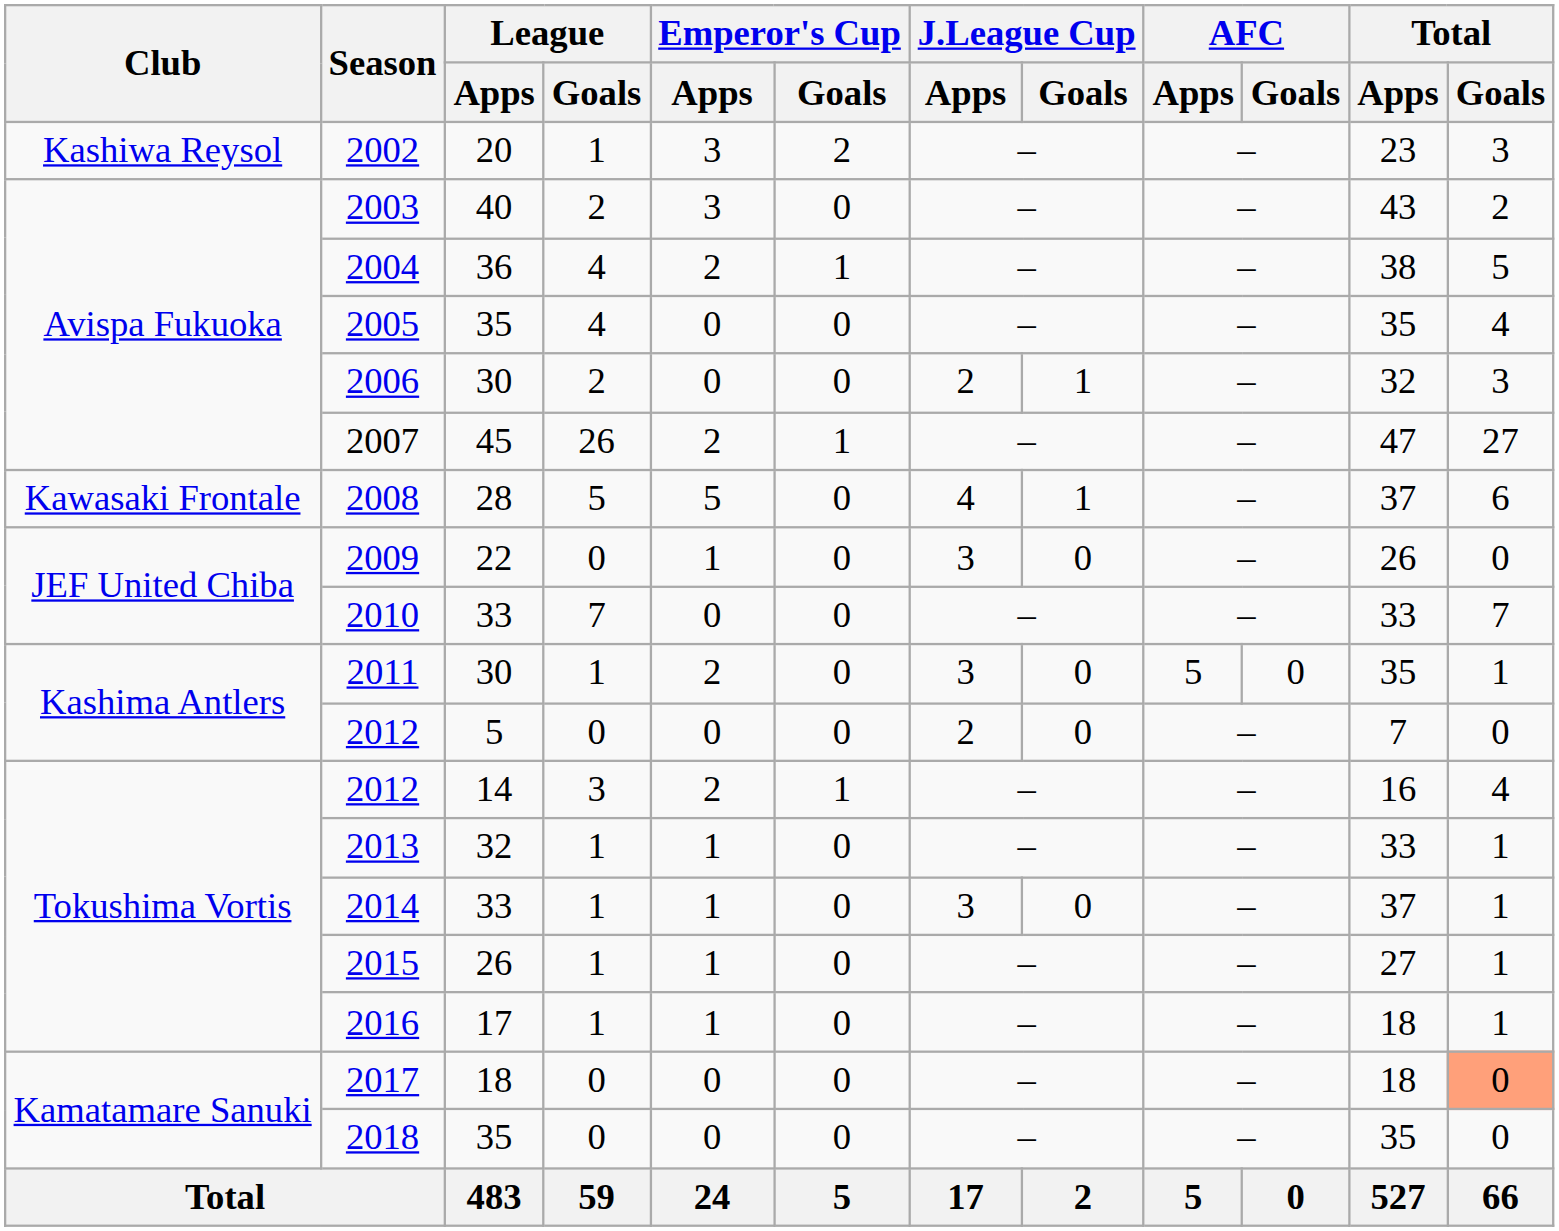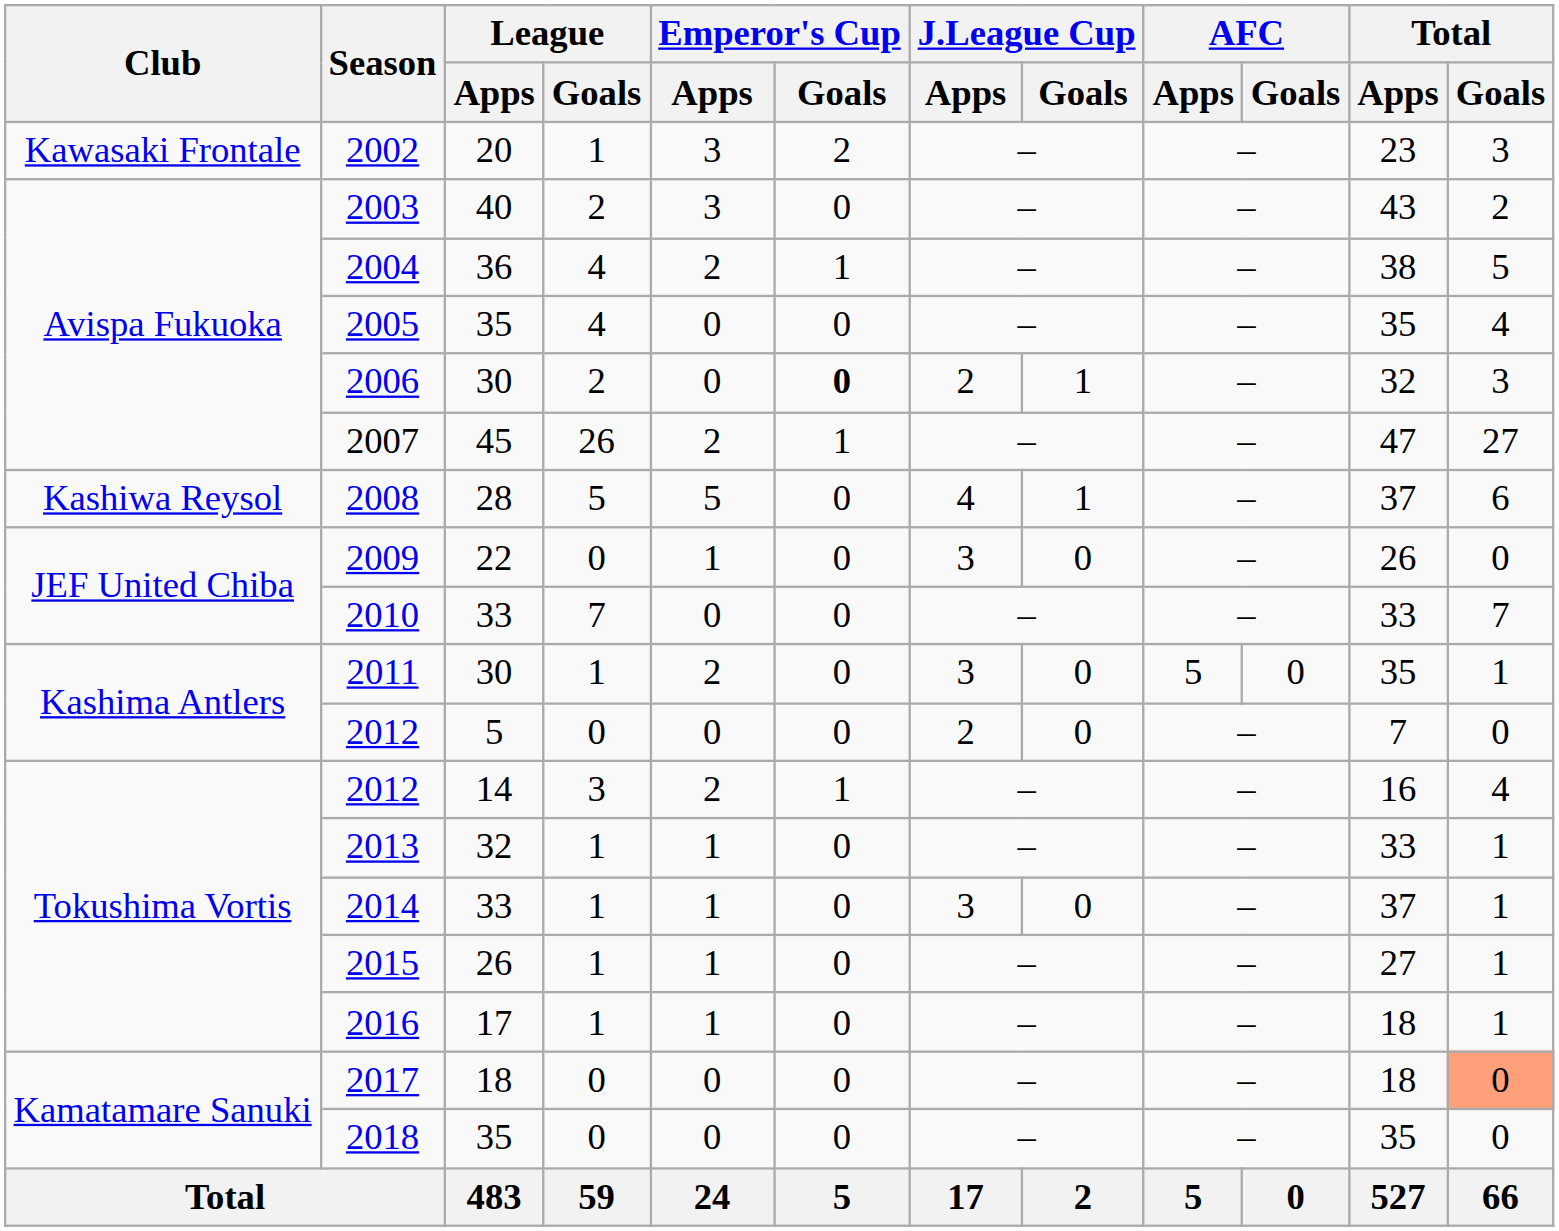 <table class="wikitable" style="text-align:center;">
 <tr>
 <th rowspan=2>Club</th>
 <th rowspan=2>Season</th>
 <th colspan=2>League</th>
 <th colspan=2><a href='#'>Emperor's Cup</a></th>
 <th colspan=2><a href='#'>J.League Cup</a></th>
 <th colspan=2><a href='#'>AFC</a></th>
 <th colspan=2>Total</th>
 </tr>
 <tr>
 <th>Apps</th>
 <th>Goals</th>
 <th>Apps</th>
 <th>Goals</th>
 <th>Apps</th>
 <th>Goals</th>
 <th>Apps</th>
 <th>Goals</th>
 <th>Apps</th>
 <th>Goals</th>
 </tr>
 <tr>
-<td><a href='#'>Kashiwa Reysol</a></td>
+<td><a href='#'>Kawasaki Frontale</a></td>
 <td><a href='#'>2002</a></td>
 <td>20</td>
 <td>1</td>
 <td>3</td>
 <td>2</td>
 <td colspan="2">–</td>
 <td colspan="2">–</td>
 <td>23</td>
 <td>3</td>
 </tr>
 <tr>
 <td rowspan="5"><a href='#'>Avispa Fukuoka</a></td>
 <td><a href='#'>2003</a></td>
 <td>40</td>
 <td>2</td>
 <td>3</td>
 <td>0</td>
 <td colspan="2">–</td>
 <td colspan="2">–</td>
 <td>43</td>
 <td>2</td>
 </tr>
 <tr>
 <td><a href='#'>2004</a></td>
 <td>36</td>
 <td>4</td>
 <td>2</td>
 <td>1</td>
 <td colspan="2">–</td>
 <td colspan="2">–</td>
 <td>38</td>
 <td>5</td>
 </tr>
 <tr>
 <td><a href='#'>2005</a></td>
 <td>35</td>
 <td>4</td>
 <td>0</td>
 <td>0</td>
 <td colspan="2">–</td>
 <td colspan="2">–</td>
 <td>35</td>
 <td>4</td>
 </tr>
 <tr>
 <td><a href='#'>2006</a></td>
 <td>30</td>
 <td>2</td>
 <td>0</td>
-<td>0</td>
+<td><strong>0</strong></td>
 <td>2</td>
 <td>1</td>
 <td colspan="2">–</td>
 <td>32</td>
 <td>3</td>
 </tr>
 <tr>
 <td>2007</td>
 <td>45</td>
 <td>26</td>
 <td>2</td>
 <td>1</td>
 <td colspan="2">–</td>
 <td colspan="2">–</td>
 <td>47</td>
 <td>27</td>
 </tr>
 <tr>
-<td><a href='#'>Kawasaki Frontale</a></td>
+<td><a href='#'>Kashiwa Reysol</a></td>
 <td><a href='#'>2008</a></td>
 <td>28</td>
 <td>5</td>
 <td>5</td>
 <td>0</td>
 <td>4</td>
 <td>1</td>
 <td colspan="2">–</td>
 <td>37</td>
 <td>6</td>
 </tr>
 <tr>
 <td rowspan="2"><a href='#'>JEF United Chiba</a></td>
 <td><a href='#'>2009</a></td>
 <td>22</td>
 <td>0</td>
 <td>1</td>
 <td>0</td>
 <td>3</td>
 <td>0</td>
 <td colspan="2">–</td>
 <td>26</td>
 <td>0</td>
 </tr>
 <tr>
 <td><a href='#'>2010</a></td>
 <td>33</td>
 <td>7</td>
 <td>0</td>
 <td>0</td>
 <td colspan="2">–</td>
 <td colspan="2">–</td>
 <td>33</td>
 <td>7</td>
 </tr>
 <tr>
 <td rowspan="2"><a href='#'>Kashima Antlers</a></td>
 <td><a href='#'>2011</a></td>
 <td>30</td>
 <td>1</td>
 <td>2</td>
 <td>0</td>
 <td>3</td>
 <td>0</td>
 <td>5</td>
 <td>0</td>
 <td>35</td>
 <td>1</td>
 </tr>
 <tr>
 <td><a href='#'>2012</a></td>
 <td>5</td>
 <td>0</td>
 <td>0</td>
 <td>0</td>
 <td>2</td>
 <td>0</td>
 <td colspan="2">–</td>
 <td>7</td>
 <td>0</td>
 </tr>
 <tr>
 <td rowspan="5"><a href='#'>Tokushima Vortis</a></td>
 <td><a href='#'>2012</a></td>
 <td>14</td>
 <td>3</td>
 <td>2</td>
 <td>1</td>
 <td colspan="2">–</td>
 <td colspan="2">–</td>
 <td>16</td>
 <td>4</td>
 </tr>
 <tr>
 <td><a href='#'>2013</a></td>
 <td>32</td>
 <td>1</td>
 <td>1</td>
 <td>0</td>
 <td colspan="2">–</td>
 <td colspan="2">–</td>
 <td>33</td>
 <td>1</td>
 </tr>
 <tr>
 <td><a href='#'>2014</a></td>
 <td>33</td>
 <td>1</td>
 <td>1</td>
 <td>0</td>
 <td>3</td>
 <td>0</td>
 <td colspan="2">–</td>
 <td>37</td>
 <td>1</td>
 </tr>
 <tr>
 <td><a href='#'>2015</a></td>
 <td>26</td>
 <td>1</td>
 <td>1</td>
 <td>0</td>
 <td colspan="2">–</td>
 <td colspan="2">–</td>
 <td>27</td>
 <td>1</td>
 </tr>
 <tr>
 <td><a href='#'>2016</a></td>
 <td>17</td>
 <td>1</td>
 <td>1</td>
 <td>0</td>
 <td colspan="2">–</td>
 <td colspan="2">–</td>
 <td>18</td>
 <td>1</td>
 </tr>
 <tr>
 <td rowspan="2"><a href='#'>Kamatamare Sanuki</a></td>
 <td><a href='#'>2017</a></td>
 <td>18</td>
 <td>0</td>
 <td>0</td>
 <td>0</td>
 <td colspan="2">–</td>
 <td colspan="2">–</td>
 <td>18</td>
 <td style="background: lightsalmon;">0</td>
 </tr>
 <tr>
 <td><a href='#'>2018</a></td>
 <td>35</td>
 <td>0</td>
 <td>0</td>
 <td>0</td>
 <td colspan="2">–</td>
 <td colspan="2">–</td>
 <td>35</td>
 <td>0</td>
 </tr>
 <tr>
 <th colspan=2>Total</th>
 <th>483</th>
 <th>59</th>
 <th>24</th>
 <th>5</th>
 <th>17</th>
 <th>2</th>
 <th>5</th>
 <th>0</th>
 <th>527</th>
 <th>66</th>
 </tr>
 </table>
